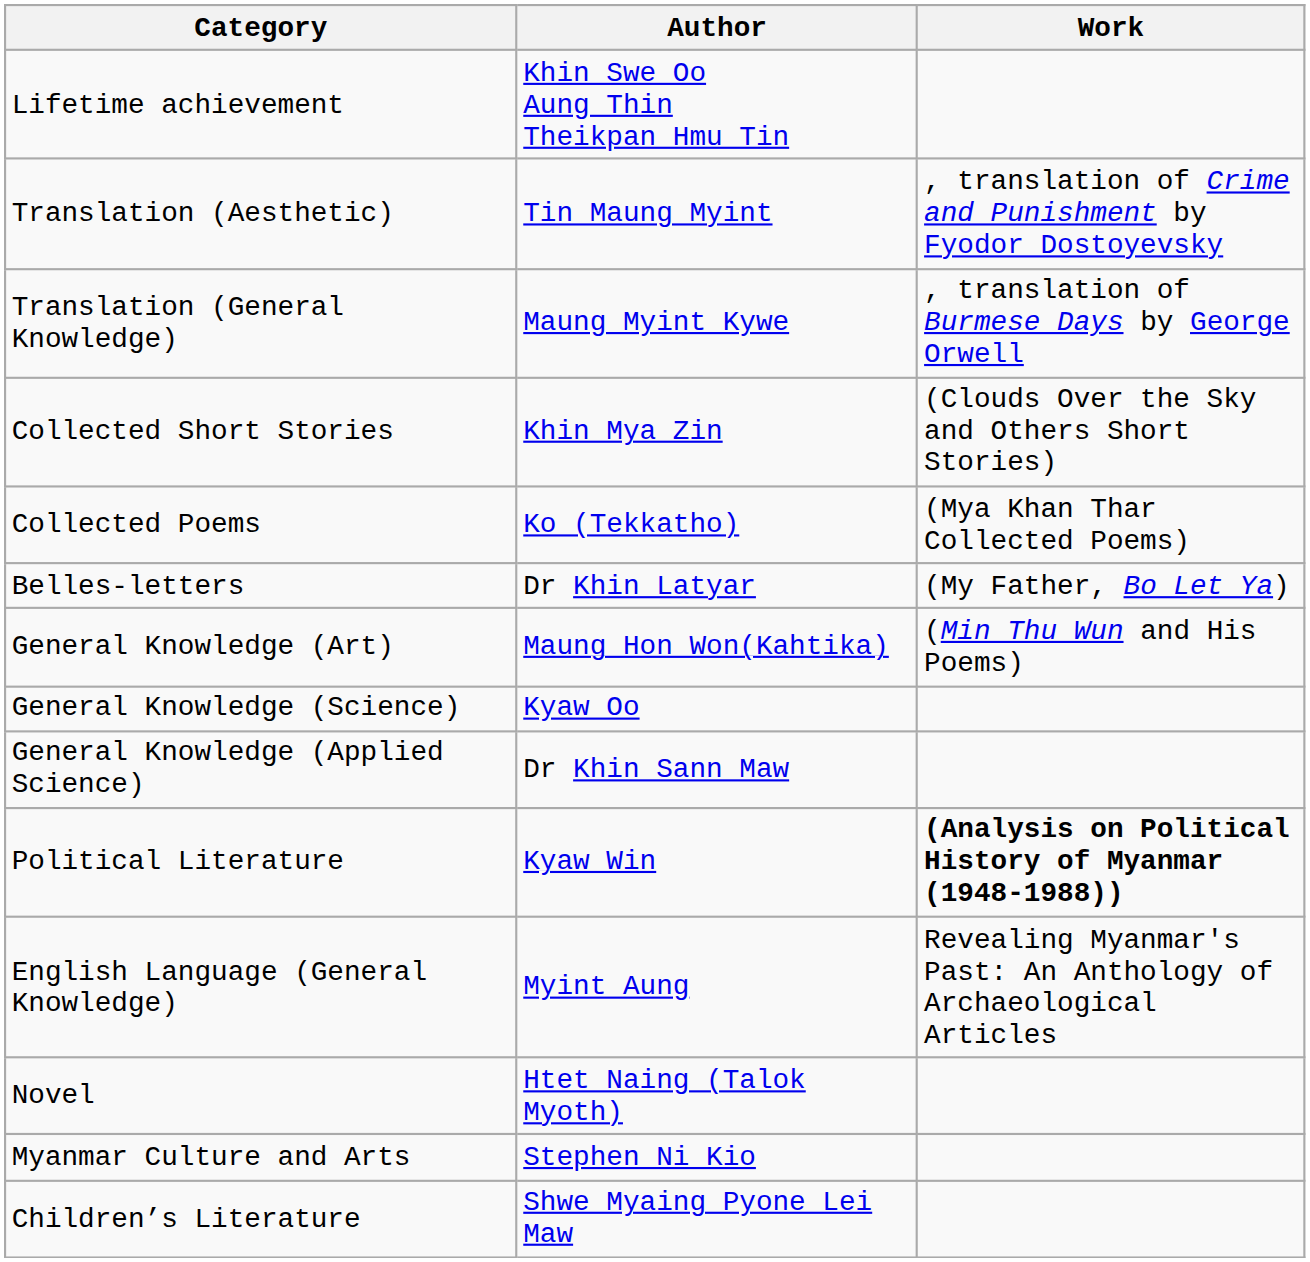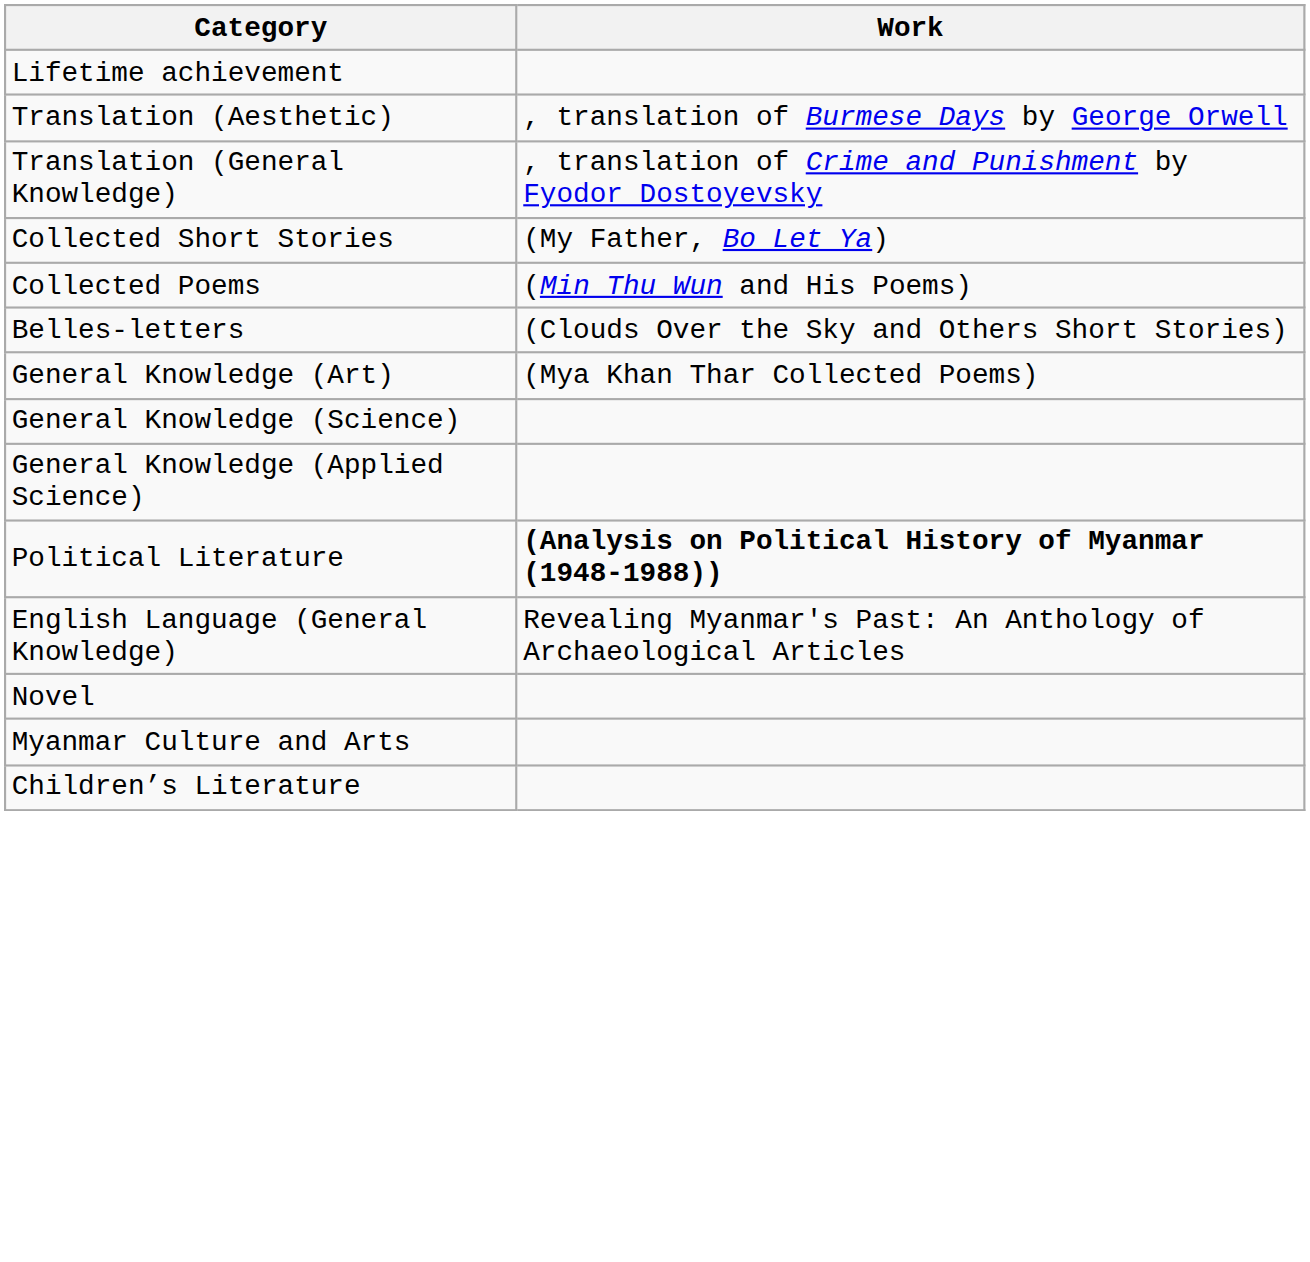 <table class=wikitable>
 <tr>
 <th style="width:18em;">Category</th>
-<th style="width:14em;">Author</th>
 <th>Work</th>
 </tr>
 <tr>
 <td>Lifetime achievement</td>
-<td><a href='#'>Khin Swe Oo</a><br><a href='#'>Aung Thin</a><br><a href='#'>Theikpan Hmu Tin</a></td>
 <td></td>
 </tr>
 <tr>
 <td>Translation (Aesthetic)</td>
-<td><a href='#'>Tin Maung Myint</a></td>
+<td><em></em>, translation of <em><a href='#'>Burmese Days</a></em> by <a href='#'>George Orwell</a></td>
+</tr>
+<tr>
+<td>Translation (General Knowledge)</td>
 <td><em></em>, translation of <em><a href='#'>Crime and Punishment</a></em> by <a href='#'>Fyodor Dostoyevsky</a></td>
 </tr>
 <tr>
-<td>Translation (General Knowledge)</td>
-<td><a href='#'>Maung Myint Kywe</a></td>
-<td><em></em>, translation of <em><a href='#'>Burmese Days</a></em> by <a href='#'>George Orwell</a></td>
+<td>Collected Short Stories</td>
+<td><em></em> (My Father, <em><a href='#'>Bo Let Ya</a></em>)</td>
 </tr>
 <tr>
-<td>Collected Short Stories</td>
-<td><a href='#'>Khin Mya Zin</a></td>
+<td>Collected Poems</td>
+<td><em></em> (<em><a href='#'>Min Thu Wun</a></em> and His Poems)</td>
+</tr>
+<tr>
+<td>Belles-letters</td>
 <td><em></em> (Clouds Over the Sky and Others Short Stories)</td>
 </tr>
 <tr>
-<td>Collected Poems</td>
-<td><a href='#'>Ko (Tekkatho)</a></td>
+<td>General Knowledge (Art)</td>
 <td><em></em> (Mya Khan Thar Collected Poems)</td>
 </tr>
 <tr>
-<td>Belles-letters</td>
-<td>Dr <a href='#'>Khin Latyar</a></td>
-<td><em></em> (My Father, <em><a href='#'>Bo Let Ya</a></em>)</td>
-</tr>
-<tr>
-<td>General Knowledge (Art)</td>
-<td><a href='#'>Maung Hon Won(Kahtika)</a></td>
-<td><em></em> (<em><a href='#'>Min Thu Wun</a></em> and His Poems)</td>
-</tr>
-<tr>
 <td>General Knowledge (Science)</td>
-<td><a href='#'>Kyaw Oo</a></td>
 <td><em></em></td>
 </tr>
 <tr>
 <td>General Knowledge (Applied Science)</td>
-<td>Dr <a href='#'>Khin Sann Maw</a></td>
 <td><em></em></td>
 </tr>
 <tr>
 <td>Political Literature</td>
-<td><a href='#'>Kyaw Win</a></td>
 <td><strong><em></em> (Analysis on Political History of Myanmar (1948-1988))</strong></td>
 </tr>
 <tr>
 <td>English Language (General Knowledge)</td>
-<td><a href='#'>Myint Aung</a></td>
 <td>Revealing Myanmar's Past: An Anthology of Archaeological Articles</td>
 </tr>
 <tr>
 <td>Novel</td>
-<td><a href='#'>Htet Naing (Talok Myoth)</a></td>
 <td><em></em></td>
 </tr>
 <tr>
 <td>Myanmar Culture and Arts</td>
-<td><a href='#'>Stephen Ni Kio</a></td>
 <td><em></em></td>
 </tr>
 <tr>
 <td>Children’s Literature</td>
-<td><a href='#'>Shwe Myaing Pyone Lei Maw</a></td>
 <td><em></em></td>
 </tr>
 </table>
